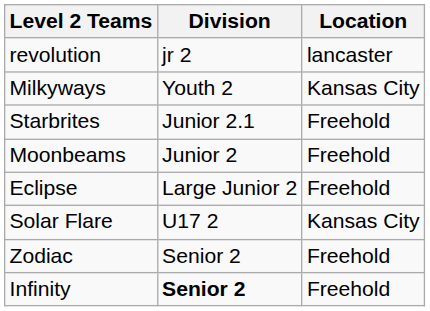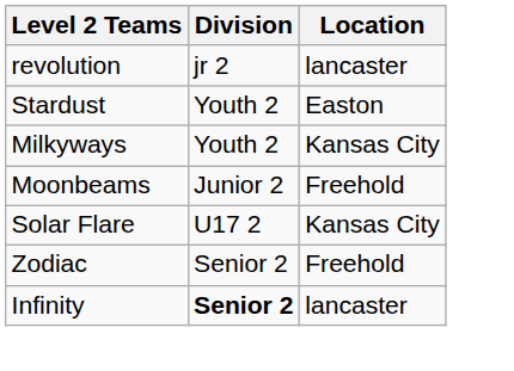 <table class="wikitable">
 <tr>
 <th>Level 2 Teams</th>
 <th>Division</th>
 <th>Location</th>
 </tr>
 <tr Orion Small Junior 2 Easton>
 <td>revolution</td>
 <td>jr 2</td>
 <td>lancaster</td>
 </tr>
 <tr>
+<td>Stardust</td>
+<td>Youth 2</td>
+<td>Easton</td>
+</tr>
+<tr>
 <td>Milkyways</td>
 <td>Youth 2</td>
 <td>Kansas City</td>
 </tr>
 <tr>
-<td>Starbrites</td>
-<td>Junior 2.1</td>
-<td>Freehold</td>
-</tr>
-<tr>
 <td>Moonbeams</td>
 <td>Junior 2</td>
-<td>Freehold</td>
-</tr>
-<tr>
-<td>Eclipse</td>
-<td>Large Junior 2</td>
 <td>Freehold</td>
 </tr>
 <tr>
 <td>Solar Flare</td>
 <td>U17 2</td>
 <td>Kansas City</td>
 </tr>
 <tr>
 <td>Zodiac</td>
 <td>Senior 2</td>
 <td>Freehold</td>
 </tr>
 <tr>
 <td>Infinity</td>
 <td><strong>Senior 2</strong></td>
-<td>Freehold</td>
+<td>lancaster</td>
 </tr>
 </table>
